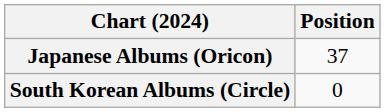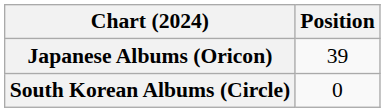 <table class="wikitable plainrowheaders sortable" style="text-align:center">
 <tr>
 <th scope="col">Chart (2024)</th>
 <th scope="col">Position</th>
 </tr>
 <tr>
 <th scope="row">Japanese Albums (Oricon)</th>
-<td>37</td>
+<td>39</td>
 </tr>
 <tr>
 <th scope="row">South Korean Albums (Circle)</th>
 <td>0</td>
 </tr>
 </table>
